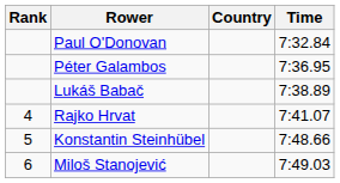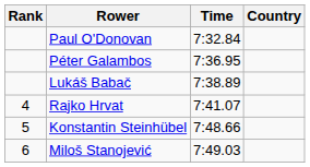 <table class="wikitable" style="text-align:center">
 <tr>
 <th>Rank</th>
 <th>Rower</th>
+<th>Time</th>
 <th>Country</th>
-<th>Time</th>
 </tr>
 <tr>
 <td></td>
 <td align="left"><a href='#'>Paul O'Donovan</a></td>
+<td>7:32.84</td>
 <td align="left"></td>
-<td>7:32.84</td>
 </tr>
 <tr>
 <td></td>
 <td align="left"><a href='#'>Péter Galambos</a></td>
+<td>7:36.95</td>
 <td align="left"></td>
-<td>7:36.95</td>
 </tr>
 <tr>
 <td></td>
 <td align="left"><a href='#'>Lukáš Babač</a></td>
+<td>7:38.89</td>
 <td align="left"></td>
-<td>7:38.89</td>
 </tr>
 <tr>
 <td>4</td>
 <td align="left"><a href='#'>Rajko Hrvat</a></td>
+<td>7:41.07</td>
 <td align="left"></td>
-<td>7:41.07</td>
 </tr>
 <tr>
 <td>5</td>
 <td align="left"><a href='#'>Konstantin Steinhübel</a></td>
+<td>7:48.66</td>
 <td align="left"></td>
-<td>7:48.66</td>
 </tr>
 <tr>
 <td>6</td>
 <td align="left"><a href='#'>Miloš Stanojević</a></td>
+<td>7:49.03</td>
 <td align="left"></td>
-<td>7:49.03</td>
 </tr>
 </table>
